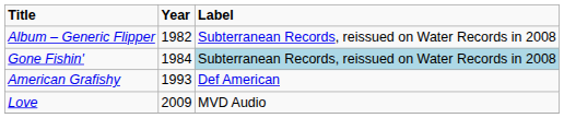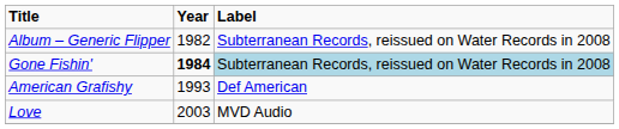 <table class="wikitable">
 <tr>
 <td><strong>Title</strong></td>
 <td><strong>Year</strong></td>
 <td><strong>Label</strong></td>
 </tr>
 <tr>
 <td><em><a href='#'>Album – Generic Flipper</a></em></td>
 <td>1982</td>
 <td><a href='#'>Subterranean Records</a>, reissued on Water Records in 2008</td>
 </tr>
 <tr>
 <td><em><a href='#'>Gone Fishin'</a></em></td>
-<td>1984</td>
+<td><strong>1984</strong></td>
 <td style="background: lightblue;">Subterranean Records, reissued on Water Records in 2008</td>
 </tr>
 <tr>
 <td><em><a href='#'>American Grafishy</a></em></td>
 <td>1993</td>
 <td><a href='#'>Def American</a></td>
 </tr>
 <tr>
 <td><em><a href='#'>Love</a></em></td>
-<td>2009</td>
+<td>2003</td>
 <td>MVD Audio</td>
 </tr>
 <tr>
 </tr>
 </table>
